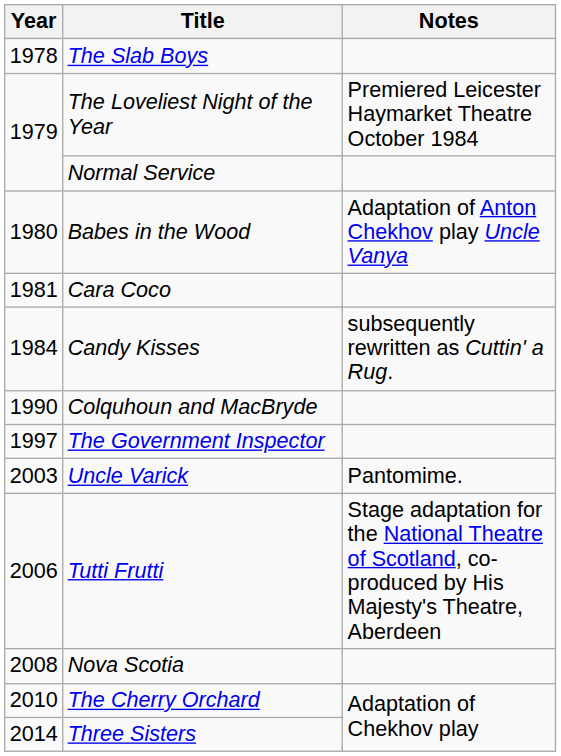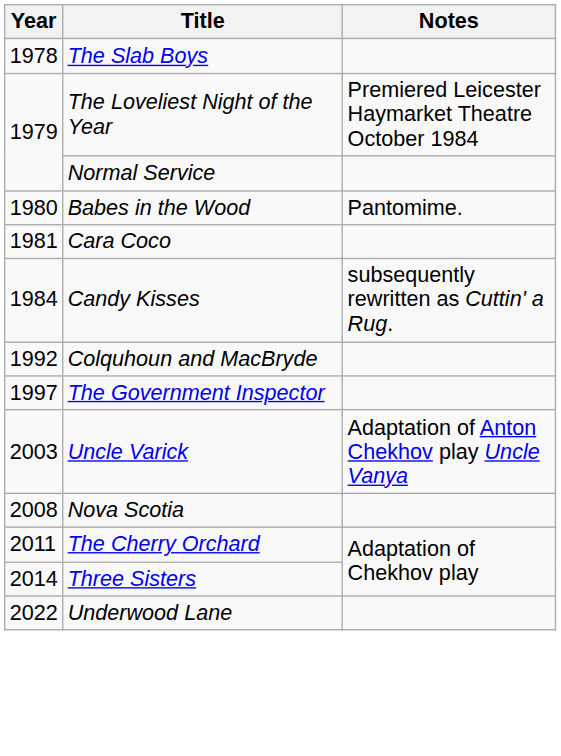 <table class="wikitable">
 <tr>
 <th style="width:30px;">Year</th>
 <th style="width:200px;">Title</th>
 <th style="width:150px;">Notes</th>
 </tr>
 <tr>
 <td>1978</td>
 <td><em><a href='#'>The Slab Boys</a></em></td>
 <td></td>
 </tr>
 <tr>
 <td rowspan="2">1979</td>
 <td><em>The Loveliest Night of the Year</em></td>
 <td>Premiered Leicester Haymarket Theatre October 1984</td>
 </tr>
 <tr>
 <td><em>Normal Service</em></td>
 <td></td>
 </tr>
 <tr>
 <td>1980</td>
 <td><em>Babes in the Wood</em></td>
-<td>Adaptation of <a href='#'>Anton Chekhov</a> play <em><a href='#'>Uncle Vanya</a></em></td>
+<td>Pantomime.</td>
 </tr>
 <tr>
 <td>1981</td>
 <td><em>Cara Coco</em></td>
 <td></td>
 </tr>
 <tr>
 <td>1984</td>
 <td><em>Candy Kisses</em></td>
 <td>subsequently rewritten as <em>Cuttin' a Rug</em>.</td>
 </tr>
 <tr>
-<td>1990</td>
+<td>1992</td>
 <td><em>Colquhoun and MacBryde</em></td>
 <td></td>
 </tr>
 <tr>
 <td>1997</td>
 <td><em><a href='#'>The Government Inspector</a></em></td>
 <td></td>
 </tr>
 <tr>
 <td>2003</td>
 <td><em><a href='#'>Uncle Varick</a></em></td>
-<td>Pantomime.</td>
-</tr>
-<tr>
-<td>2006</td>
-<td><em><a href='#'>Tutti Frutti</a></em></td>
-<td>Stage adaptation for the <a href='#'>National Theatre of Scotland</a>, co-produced by His Majesty's Theatre, Aberdeen</td>
+<td>Adaptation of <a href='#'>Anton Chekhov</a> play <em><a href='#'>Uncle Vanya</a></em></td>
 </tr>
 <tr>
 <td>2008</td>
 <td><em>Nova Scotia</em></td>
 <td></td>
 </tr>
 <tr>
-<td>2010</td>
+<td>2011</td>
 <td><em><a href='#'>The Cherry Orchard</a></em></td>
 <td rowspan="2">Adaptation of Chekhov play</td>
 </tr>
 <tr>
 <td>2014</td>
 <td><em><a href='#'>Three Sisters</a></em></td>
 </tr>
+<tr>
+<td>2022</td>
+<td><em>Underwood Lane</em></td>
+<td></td>
+</tr>
 </table>
